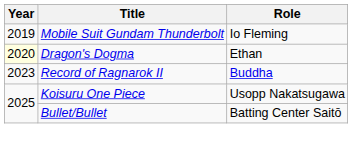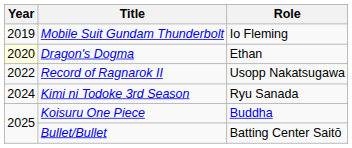 <table class="wikitable">
 <tr>
 <th>Year</th>
 <th>Title</th>
 <th>Role</th>
 </tr>
 <tr>
 <td>2019</td>
 <td><em><a href='#'>Mobile Suit Gundam Thunderbolt</a></em></td>
 <td>Io Fleming</td>
 </tr>
 <tr>
 <td style="background: lightyellow;">2020</td>
 <td><em><a href='#'>Dragon's Dogma</a></em></td>
 <td>Ethan</td>
 </tr>
 <tr>
-<td>2023</td>
+<td>2022</td>
 <td><em><a href='#'>Record of Ragnarok II</a></em></td>
-<td><a href='#'>Buddha</a></td>
+<td>Usopp Nakatsugawa</td>
+</tr>
+<tr>
+<td>2024</td>
+<td><em><a href='#'>Kimi ni Todoke 3rd Season</a></em></td>
+<td>Ryu Sanada</td>
 </tr>
 <tr>
 <td rowspan="2">2025</td>
 <td><em><a href='#'>Koisuru One Piece</a></em></td>
-<td>Usopp Nakatsugawa</td>
+<td><a href='#'>Buddha</a></td>
 </tr>
 <tr>
 <td><em><a href='#'>Bullet/Bullet</a></em></td>
 <td>Batting Center Saitō</td>
 </tr>
 </table>
